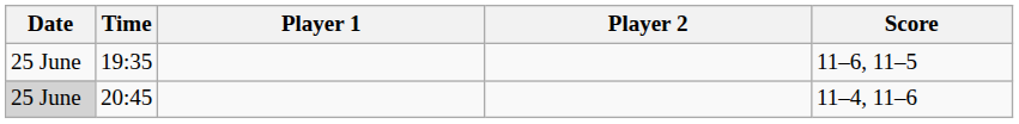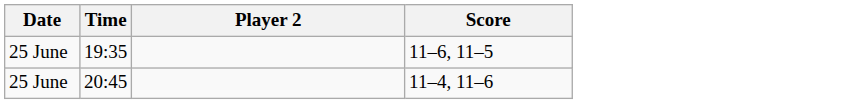 <table class="sortable wikitable" style="font-size:90%">
 <tr>
 <th width="50">Date</th>
 <th width="30">Time</th>
-<th width="200">Player 1</th>
 <th width="200">Player 2</th>
 <th width="120">Score</th>
 </tr>
 <tr>
 <td>25 June</td>
 <td>19:35</td>
-<td></td>
 <td><strong></strong></td>
 <td>11–6, 11–5</td>
 </tr>
 <tr>
-<td style="background: lightgrey;">25 June</td>
+<td>25 June</td>
 <td>20:45</td>
-<td><strong></strong></td>
 <td></td>
 <td>11–4, 11–6</td>
 </tr>
 </table>
